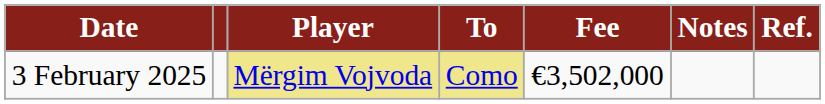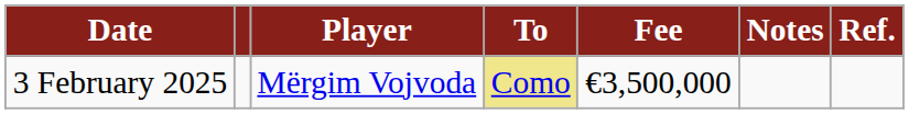 <table class="wikitable plainrowheaders">
 <tr>
 <th style="background:#881F19; color:white; text-align:center;"><strong>Date</strong></th>
 <th style="background:#881F19; color:white; text-align:center;"><strong></strong></th>
 <th style="background:#881F19; color:white; text-align:center;"><strong>Player</strong></th>
 <th style="background:#881F19; color:white; text-align:center;"><strong>To</strong></th>
 <th style="background:#881F19; color:white; text-align:center;"><strong>Fee</strong></th>
 <th style="background:#881F19; color:white; text-align:center;"><strong>Notes</strong></th>
 <th style="background:#881F19; color:white; text-align:center;"><strong>Ref.</strong></th>
 </tr>
 <tr>
 <td>3 February 2025</td>
 <td></td>
-<td style="background: khaki;"> <a href='#'>Mërgim Vojvoda</a></td>
+<td> <a href='#'>Mërgim Vojvoda</a></td>
 <td style="background: khaki;"> <a href='#'>Como</a></td>
-<td>€3,502,000</td>
+<td>€3,500,000</td>
 <td></td>
 </tr>
 </table>
